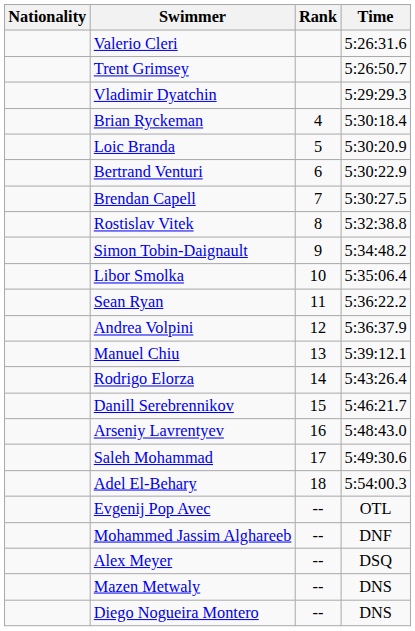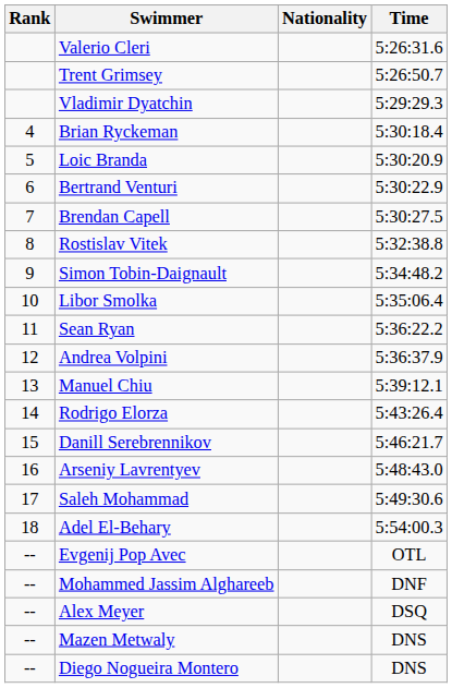 <table class="wikitable" border="1" style="text-align:center">
 <tr>
+<th>Rank</th>
+<th>Swimmer</th>
 <th>Nationality</th>
-<th>Swimmer</th>
-<th>Rank</th>
 <th>Time</th>
 </tr>
 <tr>
+<td></td>
+<td align=left><a href='#'>Valerio Cleri</a></td>
 <td align=left></td>
-<td align=left><a href='#'>Valerio Cleri</a></td>
-<td></td>
 <td>5:26:31.6</td>
 </tr>
 <tr>
+<td></td>
+<td align=left><a href='#'>Trent Grimsey</a></td>
 <td align=left></td>
-<td align=left><a href='#'>Trent Grimsey</a></td>
-<td></td>
 <td>5:26:50.7</td>
 </tr>
 <tr>
+<td></td>
+<td align=left><a href='#'>Vladimir Dyatchin</a></td>
 <td align=left></td>
-<td align=left><a href='#'>Vladimir Dyatchin</a></td>
-<td></td>
 <td>5:29:29.3</td>
 </tr>
 <tr>
+<td>4</td>
+<td align=left><a href='#'>Brian Ryckeman</a></td>
 <td align=left></td>
-<td align=left><a href='#'>Brian Ryckeman</a></td>
-<td>4</td>
 <td>5:30:18.4</td>
 </tr>
 <tr>
+<td>5</td>
+<td align=left><a href='#'>Loic Branda</a></td>
 <td align=left></td>
-<td align=left><a href='#'>Loic Branda</a></td>
-<td>5</td>
 <td>5:30:20.9</td>
 </tr>
 <tr>
+<td>6</td>
+<td align=left><a href='#'>Bertrand Venturi</a></td>
 <td align=left></td>
-<td align=left><a href='#'>Bertrand Venturi</a></td>
-<td>6</td>
 <td>5:30:22.9</td>
 </tr>
 <tr>
+<td>7</td>
+<td align=left><a href='#'>Brendan Capell</a></td>
 <td align=left></td>
-<td align=left><a href='#'>Brendan Capell</a></td>
-<td>7</td>
 <td>5:30:27.5</td>
 </tr>
 <tr>
+<td>8</td>
+<td align=left><a href='#'>Rostislav Vitek</a></td>
 <td align=left></td>
-<td align=left><a href='#'>Rostislav Vitek</a></td>
-<td>8</td>
 <td>5:32:38.8</td>
 </tr>
 <tr>
+<td>9</td>
+<td align=left><a href='#'>Simon Tobin-Daignault</a></td>
 <td align=left></td>
-<td align=left><a href='#'>Simon Tobin-Daignault</a></td>
-<td>9</td>
 <td>5:34:48.2</td>
 </tr>
 <tr>
+<td>10</td>
+<td align=left><a href='#'>Libor Smolka</a></td>
 <td align=left></td>
-<td align=left><a href='#'>Libor Smolka</a></td>
-<td>10</td>
 <td>5:35:06.4</td>
 </tr>
 <tr>
+<td>11</td>
+<td align=left><a href='#'>Sean Ryan</a></td>
 <td align=left></td>
-<td align=left><a href='#'>Sean Ryan</a></td>
-<td>11</td>
 <td>5:36:22.2</td>
 </tr>
 <tr>
+<td>12</td>
+<td align=left><a href='#'>Andrea Volpini</a></td>
 <td align=left></td>
-<td align=left><a href='#'>Andrea Volpini</a></td>
-<td>12</td>
 <td>5:36:37.9</td>
 </tr>
 <tr>
+<td>13</td>
+<td align=left><a href='#'>Manuel Chiu</a></td>
 <td align=left></td>
-<td align=left><a href='#'>Manuel Chiu</a></td>
-<td>13</td>
 <td>5:39:12.1</td>
 </tr>
 <tr>
+<td>14</td>
+<td align=left><a href='#'>Rodrigo Elorza</a></td>
 <td align=left></td>
-<td align=left><a href='#'>Rodrigo Elorza</a></td>
-<td>14</td>
 <td>5:43:26.4</td>
 </tr>
 <tr>
+<td>15</td>
+<td align=left><a href='#'>Danill Serebrennikov</a></td>
 <td align=left></td>
-<td align=left><a href='#'>Danill Serebrennikov</a></td>
-<td>15</td>
 <td>5:46:21.7</td>
 </tr>
 <tr>
+<td>16</td>
+<td align=left><a href='#'>Arseniy Lavrentyev</a></td>
 <td align=left></td>
-<td align=left><a href='#'>Arseniy Lavrentyev</a></td>
-<td>16</td>
 <td>5:48:43.0</td>
 </tr>
 <tr>
+<td>17</td>
+<td align=left><a href='#'>Saleh Mohammad</a></td>
 <td align=left></td>
-<td align=left><a href='#'>Saleh Mohammad</a></td>
-<td>17</td>
 <td>5:49:30.6</td>
 </tr>
 <tr>
+<td>18</td>
+<td align=left><a href='#'>Adel El-Behary</a></td>
 <td align=left></td>
-<td align=left><a href='#'>Adel El-Behary</a></td>
-<td>18</td>
 <td>5:54:00.3</td>
 </tr>
 <tr>
+<td>--</td>
+<td align=left><a href='#'>Evgenij Pop Avec</a></td>
 <td align=left></td>
-<td align=left><a href='#'>Evgenij Pop Avec</a></td>
-<td>--</td>
 <td>OTL</td>
 </tr>
 <tr>
+<td>--</td>
+<td align=left><a href='#'>Mohammed Jassim Alghareeb</a></td>
 <td align=left></td>
-<td align=left><a href='#'>Mohammed Jassim Alghareeb</a></td>
-<td>--</td>
 <td>DNF</td>
 </tr>
 <tr>
+<td>--</td>
+<td align=left><a href='#'>Alex Meyer</a></td>
 <td align=left></td>
-<td align=left><a href='#'>Alex Meyer</a></td>
-<td>--</td>
 <td>DSQ</td>
 </tr>
 <tr>
+<td>--</td>
+<td align=left><a href='#'>Mazen Metwaly</a></td>
 <td align=left></td>
-<td align=left><a href='#'>Mazen Metwaly</a></td>
-<td>--</td>
 <td>DNS</td>
 </tr>
 <tr>
+<td>--</td>
+<td align=left><a href='#'>Diego Nogueira Montero</a></td>
 <td align=left></td>
-<td align=left><a href='#'>Diego Nogueira Montero</a></td>
-<td>--</td>
 <td>DNS</td>
 </tr>
 </table>
